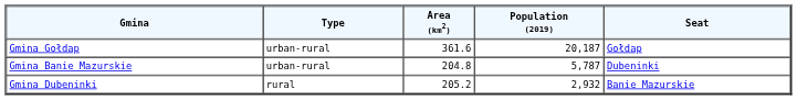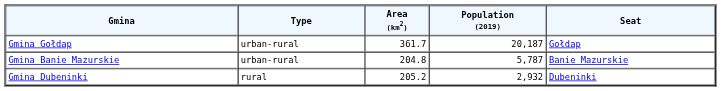 <table width="60%" border="2" cellpadding="3" cellspacing="0" style="font-size:90%;line-height:120%;">
 <tr bgcolor="F0F8FF">
 <td style="text-align:center;"><strong>Gmina</strong></td>
 <td style="text-align:center;"><strong>Type</strong></td>
 <td style="text-align:center;"><strong>Area<br><small>(km<sup>2</sup>)</small></strong></td>
 <td style="text-align:center;"><strong>Population<br><small>(2019)</small></strong></td>
 <td style="text-align:center;"><strong>Seat</strong></td>
 </tr>
 <tr>
 <td><a href='#'>Gmina Gołdap</a></td>
 <td>urban-rural</td>
-<td style="text-align:right;">361.6</td>
+<td style="text-align:right;">361.7</td>
 <td style="text-align:right;">20,187</td>
 <td><a href='#'>Gołdap</a></td>
 </tr>
 <tr>
 <td><a href='#'>Gmina Banie Mazurskie</a></td>
 <td>urban-rural</td>
 <td style="text-align:right;">204.8</td>
 <td style="text-align:right;">5,787</td>
-<td><a href='#'>Dubeninki</a></td>
+<td><a href='#'>Banie Mazurskie</a></td>
 </tr>
 <tr>
 <td><a href='#'>Gmina Dubeninki</a></td>
 <td>rural</td>
 <td style="text-align:right;">205.2</td>
 <td style="text-align:right;">2,932</td>
-<td><a href='#'>Banie Mazurskie</a></td>
+<td><a href='#'>Dubeninki</a></td>
 </tr>
 <tr>
 </tr>
 </table>
